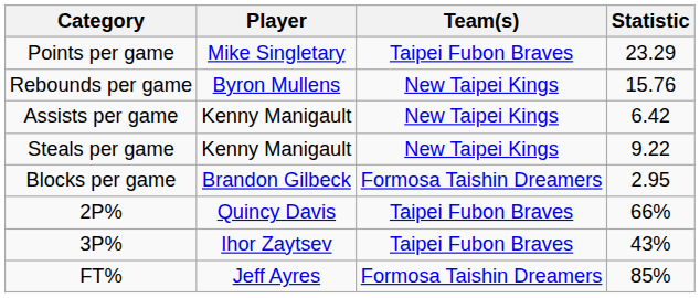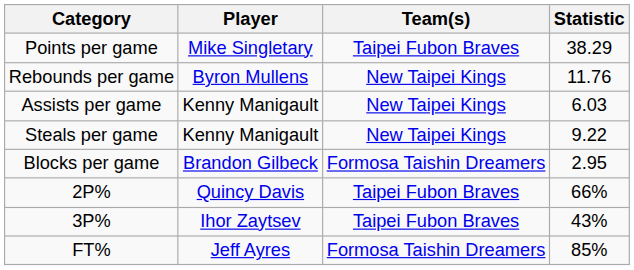 <table class="wikitable" style="text-align:center">
 <tr>
 <th>Category</th>
 <th>Player</th>
 <th>Team(s)</th>
 <th>Statistic</th>
 </tr>
 <tr>
 <td>Points per game</td>
 <td><a href='#'>Mike Singletary</a></td>
 <td><a href='#'>Taipei Fubon Braves</a></td>
-<td>23.29</td>
+<td>38.29</td>
 </tr>
 <tr>
 <td>Rebounds per game</td>
 <td><a href='#'>Byron Mullens</a></td>
 <td><a href='#'>New Taipei Kings</a></td>
-<td>15.76</td>
+<td>11.76</td>
 </tr>
 <tr>
 <td>Assists per game</td>
 <td>Kenny Manigault</td>
 <td><a href='#'>New Taipei Kings</a></td>
-<td>6.42</td>
+<td>6.03</td>
 </tr>
 <tr>
 <td>Steals per game</td>
 <td>Kenny Manigault</td>
 <td><a href='#'>New Taipei Kings</a></td>
 <td>9.22</td>
 </tr>
 <tr>
 <td>Blocks per game</td>
 <td><a href='#'>Brandon Gilbeck</a></td>
 <td><a href='#'>Formosa Taishin Dreamers</a></td>
 <td>2.95</td>
 </tr>
 <tr>
 <td>2P%</td>
 <td><a href='#'>Quincy Davis</a></td>
 <td><a href='#'>Taipei Fubon Braves</a></td>
 <td>66%</td>
 </tr>
 <tr>
 <td>3P%</td>
 <td><a href='#'>Ihor Zaytsev</a></td>
 <td><a href='#'>Taipei Fubon Braves</a></td>
 <td>43%</td>
 </tr>
 <tr>
 <td>FT%</td>
 <td><a href='#'>Jeff Ayres</a></td>
 <td><a href='#'>Formosa Taishin Dreamers</a></td>
 <td>85%</td>
 </tr>
 </table>
